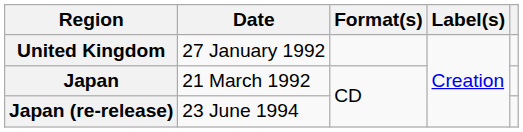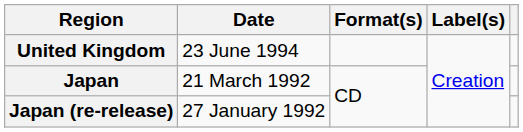 <table class="wikitable plainrowheaders">
 <tr>
 <th scope="col">Region</th>
 <th scope="col">Date</th>
 <th scope="col">Format(s)</th>
 <th scope="col">Label(s)</th>
 <th scope="col"></th>
 </tr>
 <tr>
 <th scope="row">United Kingdom</th>
-<td>27 January 1992</td>
+<td>23 June 1994</td>
 <td></td>
 <td rowspan="3"><a href='#'>Creation</a></td>
 <td></td>
 </tr>
 <tr>
 <th scope="row">Japan</th>
 <td>21 March 1992</td>
 <td rowspan="2">CD</td>
 <td></td>
 </tr>
 <tr>
 <th scope="row">Japan (re-release)</th>
-<td>23 June 1994</td>
+<td>27 January 1992</td>
 <td></td>
 </tr>
 </table>
